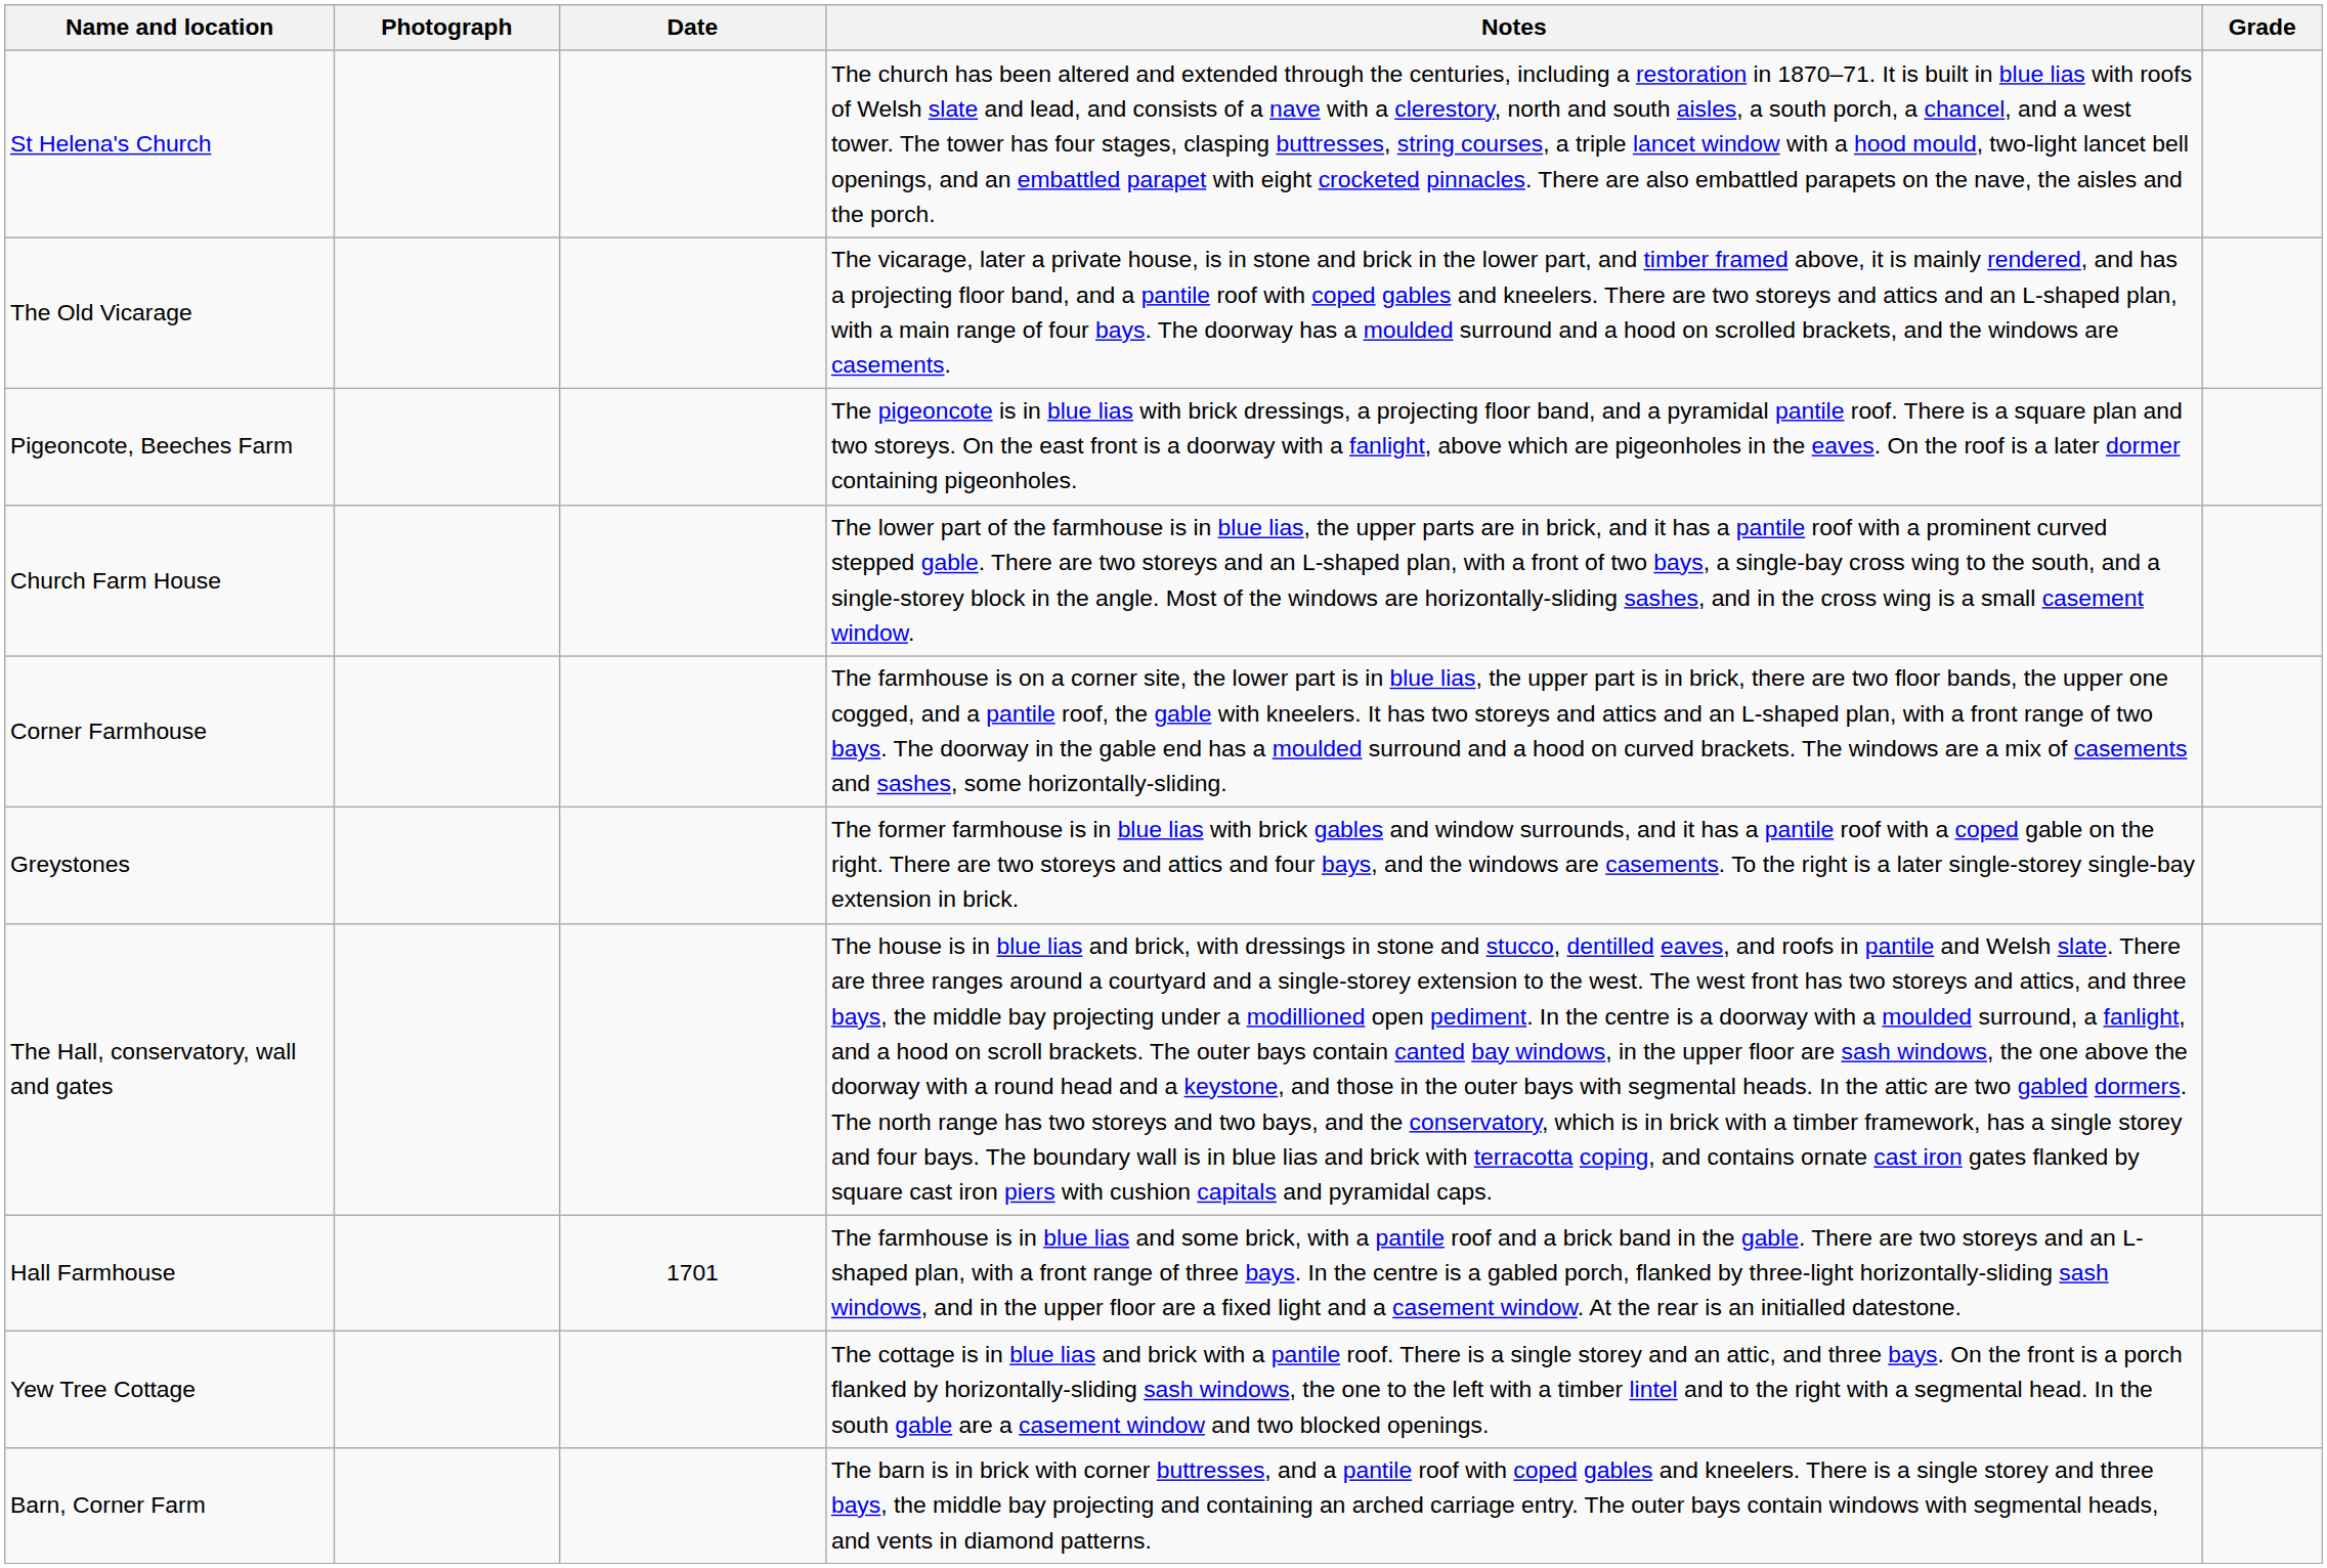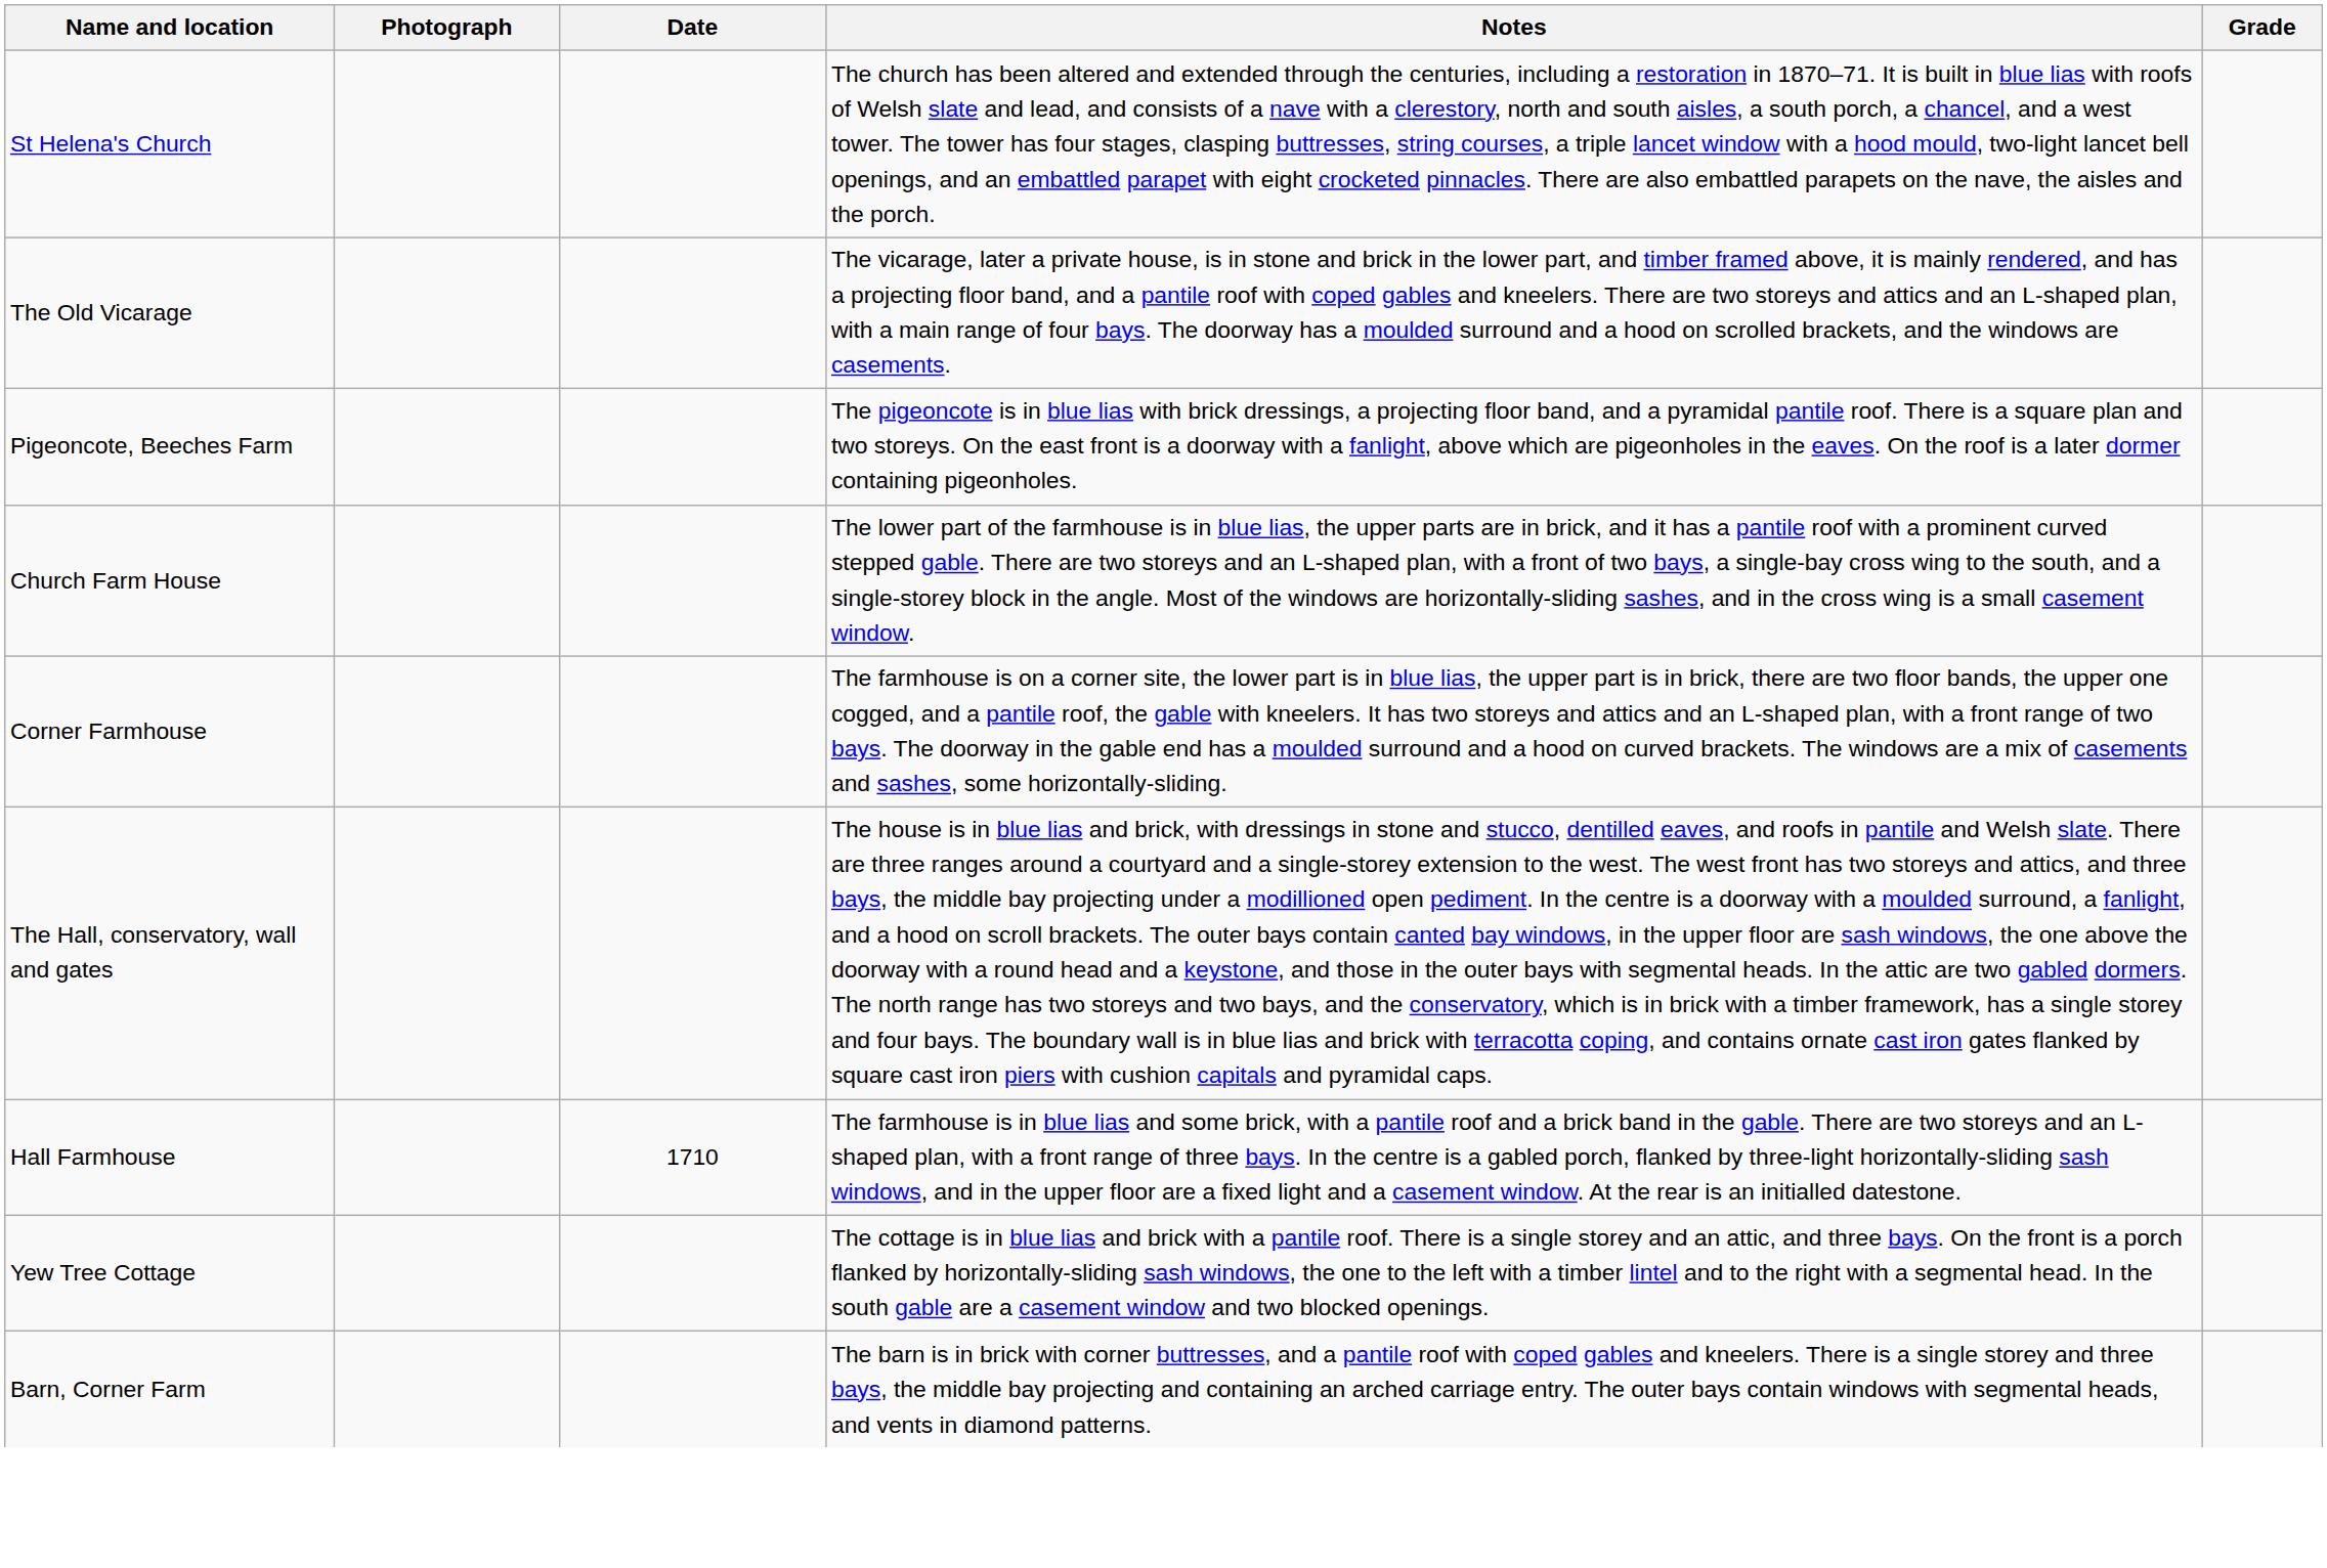 <table class="wikitable sortable plainrowheaders" style="width:100%; border:0px; text-align:left; line-height:150%">
 <tr>
 <th scope="col"  style="width:150px">Name and location</th>
 <th scope="col"  style="width:100px" class="unsortable">Photograph</th>
 <th scope="col"  style="width:120px">Date</th>
 <th scope="col"  style="width:650px" class="unsortable">Notes</th>
 <th scope="col"  style="width:50px">Grade</th>
 </tr>
 <tr>
 <td><a href='#'>St Helena's Church</a><br><small></small></td>
 <td></td>
 <td align="center"></td>
 <td>The church has been altered and extended through the centuries, including a <a href='#'>restoration</a> in 1870–71.  It is built in <a href='#'>blue lias</a> with roofs of Welsh <a href='#'>slate</a> and lead, and consists of a <a href='#'>nave</a> with a <a href='#'>clerestory</a>, north and south <a href='#'>aisles</a>, a south porch, a <a href='#'>chancel</a>, and a west tower.  The tower has four stages, clasping <a href='#'>buttresses</a>, <a href='#'>string courses</a>, a triple <a href='#'>lancet window</a> with a <a href='#'>hood mould</a>, two-light lancet bell openings, and an <a href='#'>embattled</a> <a href='#'>parapet</a> with eight <a href='#'>crocketed</a> <a href='#'>pinnacles</a>.  There are also embattled parapets on the nave, the aisles and the porch.</td>
 <td align="center" ></td>
 </tr>
 <tr>
 <td>The Old Vicarage<br><small></small></td>
 <td></td>
 <td align="center"></td>
 <td>The vicarage, later a private house, is in stone and brick in the lower part, and <a href='#'>timber framed</a> above, it is mainly <a href='#'>rendered</a>, and has a projecting floor band, and a <a href='#'>pantile</a> roof with <a href='#'>coped</a> <a href='#'>gables</a> and kneelers.  There are two storeys and attics and an L-shaped plan, with a main range of four <a href='#'>bays</a>.  The doorway has a <a href='#'>moulded</a> surround and a hood on scrolled brackets, and the windows are <a href='#'>casements</a>.</td>
 <td align="center" ></td>
 </tr>
 <tr>
 <td>Pigeoncote, Beeches Farm<br><small></small></td>
 <td></td>
 <td align="center"></td>
 <td>The <a href='#'>pigeoncote</a> is in <a href='#'>blue lias</a> with brick dressings, a projecting floor band, and a pyramidal <a href='#'>pantile</a> roof.  There is a square plan and two storeys.  On the east front is a doorway with a <a href='#'>fanlight</a>, above which are pigeonholes in the <a href='#'>eaves</a>.  On the roof is a later <a href='#'>dormer</a> containing pigeonholes.</td>
 <td align="center" ></td>
 </tr>
 <tr>
 <td>Church Farm House<br><small></small></td>
 <td></td>
 <td align="center"></td>
 <td>The lower part of the farmhouse is in <a href='#'>blue lias</a>, the upper parts are in brick, and it has a <a href='#'>pantile</a> roof with a prominent curved stepped <a href='#'>gable</a>.  There are two storeys and an L-shaped plan, with a front of two <a href='#'>bays</a>, a single-bay cross wing to the south, and a single-storey block in the angle.  Most of the windows are horizontally-sliding <a href='#'>sashes</a>, and in the cross wing is a small <a href='#'>casement window</a>.</td>
 <td align="center" ></td>
 </tr>
 <tr>
 <td>Corner Farmhouse<br><small></small></td>
 <td></td>
 <td align="center"></td>
 <td>The farmhouse is on a corner site, the lower part is in <a href='#'>blue lias</a>, the upper part is in brick, there are two floor bands, the upper one cogged, and a <a href='#'>pantile</a> roof, the <a href='#'>gable</a> with kneelers.  It has two storeys and attics and an L-shaped plan, with a front range of two <a href='#'>bays</a>.  The doorway in the gable end has a <a href='#'>moulded</a> surround and a hood on curved brackets.  The windows are a mix of <a href='#'>casements</a> and <a href='#'>sashes</a>, some horizontally-sliding.</td>
 <td align="center" ></td>
 </tr>
 <tr>
-<td>Greystones<br><small></small></td>
-<td></td>
-<td align="center"></td>
-<td>The former farmhouse is in <a href='#'>blue lias</a> with brick <a href='#'>gables</a> and window surrounds, and it has a <a href='#'>pantile</a> roof with a <a href='#'>coped</a> gable on the right.  There are two storeys and attics and four <a href='#'>bays</a>, and the windows are <a href='#'>casements</a>.  To the right is a later single-storey single-bay extension in brick.</td>
-<td align="center" ></td>
-</tr>
-<tr>
 <td>The Hall, conservatory, wall and gates<br><small></small></td>
 <td></td>
 <td align="center"></td>
 <td>The house is in <a href='#'>blue lias</a> and brick, with dressings in stone and <a href='#'>stucco</a>, <a href='#'>dentilled</a> <a href='#'>eaves</a>, and roofs in <a href='#'>pantile</a> and Welsh <a href='#'>slate</a>.  There are three ranges around a courtyard and a single-storey extension to the west.  The west front has two storeys and attics, and three <a href='#'>bays</a>, the middle bay projecting under a <a href='#'>modillioned</a> open <a href='#'>pediment</a>.  In the centre is a doorway with a <a href='#'>moulded</a> surround, a <a href='#'>fanlight</a>, and a hood on scroll brackets.  The outer bays contain <a href='#'>canted</a> <a href='#'>bay windows</a>, in the upper floor are <a href='#'>sash windows</a>, the one above the doorway with a round head and a <a href='#'>keystone</a>, and those in the outer bays with segmental heads.  In the attic are two <a href='#'>gabled</a> <a href='#'>dormers</a>.  The north range has two storeys and two bays, and the <a href='#'>conservatory</a>, which is in brick with a timber framework, has a single storey and four bays.  The boundary wall is in blue lias and brick with <a href='#'>terracotta</a> <a href='#'>coping</a>, and contains ornate <a href='#'>cast iron</a> gates flanked by square cast iron <a href='#'>piers</a> with cushion <a href='#'>capitals</a> and pyramidal caps.</td>
 <td align="center" ></td>
 </tr>
 <tr>
 <td>Hall Farmhouse<br><small></small></td>
 <td></td>
-<td align="center">1701</td>
+<td align="center">1710</td>
 <td>The farmhouse is in <a href='#'>blue lias</a> and some brick, with a <a href='#'>pantile</a> roof and a brick band in the <a href='#'>gable</a>.  There are two storeys and an L-shaped plan, with a front range of three <a href='#'>bays</a>.  In the centre is a gabled porch, flanked by three-light horizontally-sliding <a href='#'>sash windows</a>, and in the upper floor are a fixed light and a <a href='#'>casement window</a>.  At the rear is an initialled datestone.</td>
 <td align="center" ></td>
 </tr>
 <tr>
 <td>Yew Tree Cottage<br><small></small></td>
 <td></td>
 <td align="center"></td>
 <td>The cottage is in <a href='#'>blue lias</a> and brick with a <a href='#'>pantile</a> roof.  There is a single storey and an attic, and three <a href='#'>bays</a>.  On the front is a porch flanked by horizontally-sliding <a href='#'>sash windows</a>, the one to the left with a timber <a href='#'>lintel</a> and to the right with a segmental head.  In the south <a href='#'>gable</a> are a <a href='#'>casement window</a> and two blocked openings.</td>
 <td align="center" ></td>
 </tr>
 <tr>
 <td>Barn, Corner Farm<br><small></small></td>
 <td></td>
 <td align="center"></td>
 <td>The barn is in brick with corner <a href='#'>buttresses</a>, and a <a href='#'>pantile</a> roof with <a href='#'>coped</a> <a href='#'>gables</a> and kneelers.  There is a single storey and three <a href='#'>bays</a>, the middle bay projecting and containing an arched carriage entry.  The outer bays contain windows with segmental heads, and vents in diamond patterns.</td>
 <td align="center" ></td>
 </tr>
 <tr>
 </tr>
 </table>
